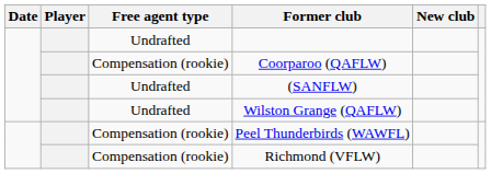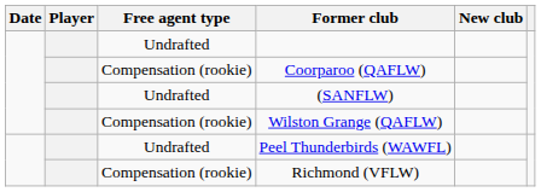 <table class="wikitable sortable plainrowheaders" style="text-align:center;">
 <tr>
 <th scope="col">Date</th>
 <th scope="col">Player</th>
 <th scope="col">Free agent type</th>
 <th scope="col">Former club</th>
 <th scope="col">New club</th>
 <th class="unsortable"></th>
 </tr>
 <tr>
 <td rowspan=4></td>
 <th scope="row"></th>
 <td>Undrafted</td>
 <td></td>
 <td></td>
 <td rowspan=4></td>
 </tr>
 <tr>
 <th scope="row"></th>
 <td>Compensation (rookie)</td>
 <td><a href='#'>Coorparoo</a> (<a href='#'>QAFLW</a>)</td>
 <td></td>
 </tr>
 <tr>
 <th scope="row"></th>
 <td>Undrafted</td>
 <td> (<a href='#'>SANFLW</a>)</td>
 <td></td>
 </tr>
 <tr>
 <th scope="row"></th>
-<td>Undrafted</td>
+<td>Compensation (rookie)</td>
 <td><a href='#'>Wilston Grange</a> (<a href='#'>QAFLW</a>)</td>
 <td></td>
 </tr>
 <tr>
 <td rowspan=2></td>
 <th scope="row"></th>
-<td>Compensation (rookie)</td>
+<td>Undrafted</td>
 <td><a href='#'>Peel Thunderbirds</a> (<a href='#'>WAWFL</a>)</td>
 <td></td>
 <td rowspan=2></td>
 </tr>
 <tr>
 <th scope="row"></th>
 <td>Compensation (rookie)</td>
 <td>Richmond (VFLW)</td>
 <td></td>
 </tr>
 </table>
